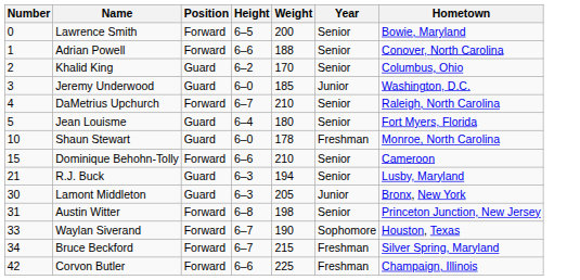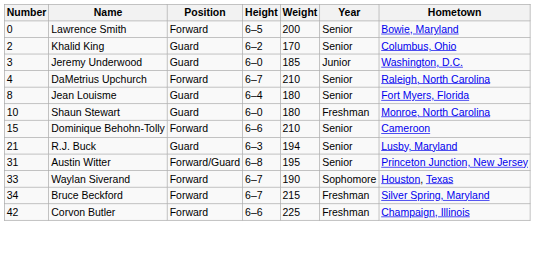 <table class="wikitable" style="font-size: 95%;">
 <tr>
 <th>Number</th>
 <th>Name</th>
 <th>Position</th>
 <th>Height</th>
 <th>Weight</th>
 <th>Year</th>
 <th>Hometown</th>
 </tr>
 <tr>
 <td>0</td>
 <td>Lawrence Smith</td>
 <td>Forward</td>
 <td>6–5</td>
 <td>200</td>
 <td>Senior</td>
 <td><a href='#'>Bowie, Maryland</a></td>
-</tr>
-<tr>
-<td>1</td>
-<td>Adrian Powell</td>
-<td>Forward</td>
-<td>6–6</td>
-<td>188</td>
-<td>Senior</td>
-<td><a href='#'>Conover, North Carolina</a></td>
 </tr>
 <tr>
 <td>2</td>
 <td>Khalid King</td>
 <td>Guard</td>
 <td>6–2</td>
 <td>170</td>
 <td>Senior</td>
 <td><a href='#'>Columbus, Ohio</a></td>
 </tr>
 <tr>
 <td>3</td>
 <td>Jeremy Underwood</td>
 <td>Guard</td>
 <td>6–0</td>
 <td>185</td>
 <td>Junior</td>
 <td><a href='#'>Washington, D.C.</a></td>
 </tr>
 <tr>
 <td>4</td>
 <td>DaMetrius Upchurch</td>
 <td>Forward</td>
 <td>6–7</td>
 <td>210</td>
 <td>Senior</td>
 <td><a href='#'>Raleigh, North Carolina</a></td>
 </tr>
 <tr>
-<td>5</td>
+<td>8</td>
 <td>Jean Louisme</td>
 <td>Guard</td>
 <td>6–4</td>
 <td>180</td>
 <td>Senior</td>
 <td><a href='#'>Fort Myers, Florida</a></td>
 </tr>
 <tr>
 <td>10</td>
 <td>Shaun Stewart</td>
 <td>Guard</td>
 <td>6–0</td>
-<td>178</td>
+<td>180</td>
 <td>Freshman</td>
 <td><a href='#'>Monroe, North Carolina</a></td>
 </tr>
 <tr>
 <td>15</td>
 <td>Dominique Behohn-Tolly</td>
 <td>Forward</td>
 <td>6–6</td>
 <td>210</td>
 <td>Senior</td>
 <td><a href='#'>Cameroon</a></td>
 </tr>
 <tr>
 <td>21</td>
 <td>R.J. Buck</td>
 <td>Guard</td>
 <td>6–3</td>
 <td>194</td>
 <td>Senior</td>
 <td><a href='#'>Lusby, Maryland</a></td>
 </tr>
 <tr>
-<td>30</td>
-<td>Lamont Middleton</td>
-<td>Guard</td>
-<td>6–3</td>
-<td>205</td>
-<td>Junior</td>
-<td><a href='#'>Bronx</a>, <a href='#'>New York</a></td>
-</tr>
-<tr>
 <td>31</td>
 <td>Austin Witter</td>
-<td>Forward</td>
+<td>Forward/Guard</td>
 <td>6–8</td>
-<td>198</td>
+<td>195</td>
 <td>Senior</td>
 <td><a href='#'>Princeton Junction, New Jersey</a></td>
 </tr>
 <tr>
 <td>33</td>
 <td>Waylan Siverand</td>
 <td>Forward</td>
 <td>6–7</td>
 <td>190</td>
 <td>Sophomore</td>
 <td><a href='#'>Houston</a>, <a href='#'>Texas</a></td>
 </tr>
 <tr>
 <td>34</td>
 <td>Bruce Beckford</td>
 <td>Forward</td>
 <td>6–7</td>
 <td>215</td>
 <td>Freshman</td>
 <td><a href='#'>Silver Spring, Maryland</a></td>
 </tr>
 <tr>
 <td>42</td>
 <td>Corvon Butler</td>
 <td>Forward</td>
 <td>6–6</td>
 <td>225</td>
 <td>Freshman</td>
 <td><a href='#'>Champaign, Illinois</a></td>
 </tr>
 </table>
